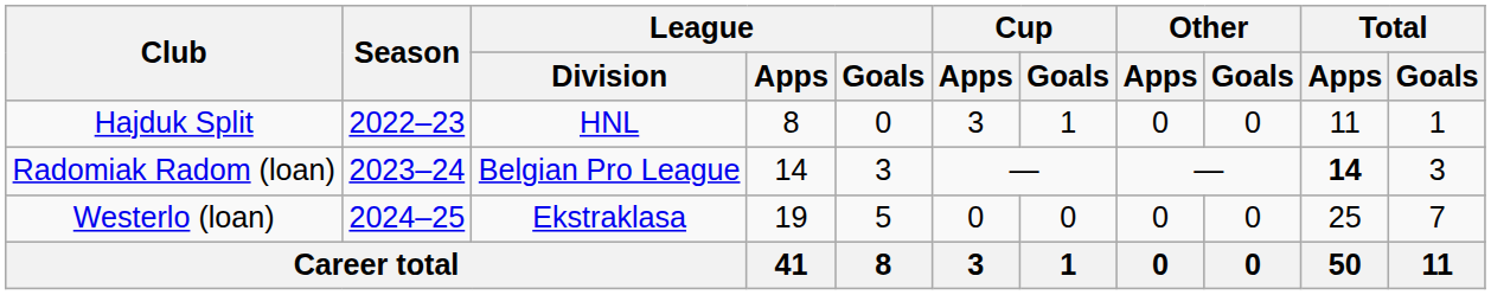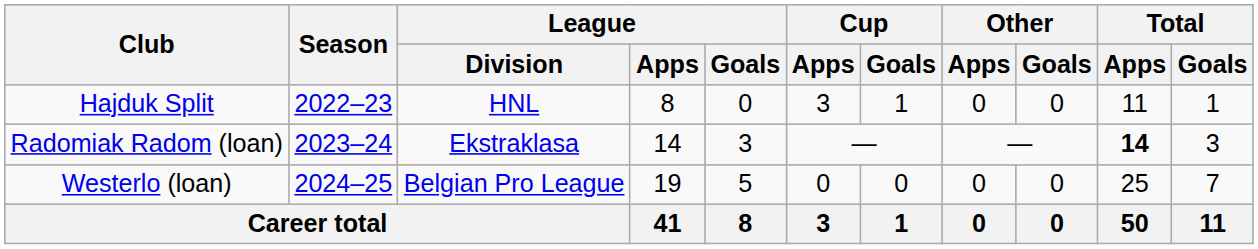 <table class=wikitable style=text-align:center>
 <tr>
 <th rowspan=2>Club</th>
 <th rowspan=2>Season</th>
 <th colspan=3>League</th>
 <th colspan=2>Cup</th>
 <th colspan=2>Other</th>
 <th colspan=2>Total</th>
 </tr>
 <tr>
 <th>Division</th>
 <th>Apps</th>
 <th>Goals</th>
 <th>Apps</th>
 <th>Goals</th>
 <th>Apps</th>
 <th>Goals</th>
 <th>Apps</th>
 <th>Goals</th>
 </tr>
 <tr>
 <td><a href='#'>Hajduk Split</a></td>
 <td><a href='#'>2022–23</a></td>
 <td><a href='#'>HNL</a></td>
 <td>8</td>
 <td>0</td>
 <td>3</td>
 <td>1</td>
 <td>0</td>
 <td>0</td>
 <td>11</td>
 <td>1</td>
 </tr>
 <tr>
 <td><a href='#'>Radomiak Radom</a> (loan)</td>
 <td><a href='#'>2023–24</a></td>
-<td><a href='#'>Belgian Pro League</a></td>
+<td><a href='#'>Ekstraklasa</a></td>
 <td>14</td>
 <td>3</td>
 <td colspan="2">—</td>
 <td colspan="2">—</td>
 <td><strong>14</strong></td>
 <td>3</td>
 </tr>
 <tr>
 <td><a href='#'>Westerlo</a> (loan)</td>
 <td><a href='#'>2024–25</a></td>
-<td><a href='#'>Ekstraklasa</a></td>
+<td><a href='#'>Belgian Pro League</a></td>
 <td>19</td>
 <td>5</td>
 <td>0</td>
 <td>0</td>
 <td>0</td>
 <td>0</td>
 <td>25</td>
 <td>7</td>
 </tr>
 <tr>
 <th colspan=3>Career total</th>
 <th>41</th>
 <th>8</th>
 <th>3</th>
 <th>1</th>
 <th>0</th>
 <th>0</th>
 <th>50</th>
 <th>11</th>
 </tr>
 </table>
